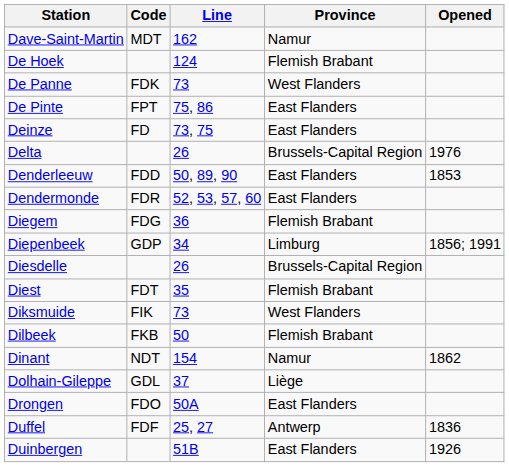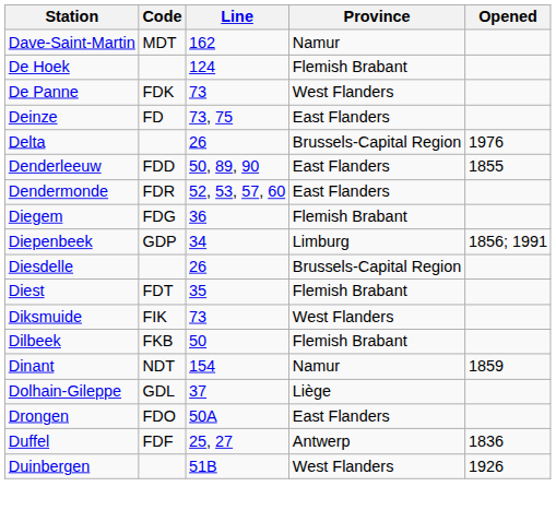 <table class="wikitable sortable">
 <tr>
 <th>Station</th>
 <th>Code</th>
 <th><a href='#'>Line</a></th>
 <th>Province</th>
 <th>Opened</th>
 </tr>
 <tr>
 <td><a href='#'>Dave-Saint-Martin</a></td>
 <td>MDT</td>
 <td><a href='#'>162</a></td>
 <td>Namur</td>
 <td></td>
 </tr>
 <tr>
 <td><a href='#'>De Hoek</a></td>
 <td></td>
 <td><a href='#'>124</a></td>
 <td>Flemish Brabant</td>
 <td></td>
 </tr>
 <tr>
 <td><a href='#'>De Panne</a></td>
 <td>FDK</td>
 <td><a href='#'>73</a></td>
 <td>West Flanders</td>
 <td></td>
 </tr>
 <tr>
-<td><a href='#'>De Pinte</a></td>
-<td>FPT</td>
-<td><a href='#'>75</a>, <a href='#'>86</a></td>
-<td>East Flanders</td>
-<td></td>
-</tr>
-<tr>
 <td><a href='#'>Deinze</a></td>
 <td>FD</td>
 <td><a href='#'>73</a>, <a href='#'>75</a></td>
 <td>East Flanders</td>
 <td></td>
 </tr>
 <tr>
 <td><a href='#'>Delta</a></td>
 <td></td>
 <td><a href='#'>26</a></td>
 <td>Brussels-Capital Region</td>
 <td>1976</td>
 </tr>
 <tr>
 <td><a href='#'>Denderleeuw</a></td>
 <td>FDD</td>
 <td><a href='#'>50</a>, <a href='#'>89</a>, <a href='#'>90</a></td>
 <td>East Flanders</td>
-<td>1853</td>
+<td>1855</td>
 </tr>
 <tr>
 <td><a href='#'>Dendermonde</a></td>
 <td>FDR</td>
 <td><a href='#'>52</a>, <a href='#'>53</a>, <a href='#'>57</a>, <a href='#'>60</a></td>
 <td>East Flanders</td>
 <td></td>
 </tr>
 <tr>
 <td><a href='#'>Diegem</a></td>
 <td>FDG</td>
 <td><a href='#'>36</a></td>
 <td>Flemish Brabant</td>
 <td></td>
 </tr>
 <tr>
 <td><a href='#'>Diepenbeek</a></td>
 <td>GDP</td>
 <td><a href='#'>34</a></td>
 <td>Limburg</td>
 <td>1856; 1991</td>
 </tr>
 <tr>
 <td><a href='#'>Diesdelle</a></td>
 <td></td>
 <td><a href='#'>26</a></td>
 <td>Brussels-Capital Region</td>
 <td></td>
 </tr>
 <tr>
 <td><a href='#'>Diest</a></td>
 <td>FDT</td>
 <td><a href='#'>35</a></td>
 <td>Flemish Brabant</td>
 <td></td>
 </tr>
 <tr>
 <td><a href='#'>Diksmuide</a></td>
 <td>FIK</td>
 <td><a href='#'>73</a></td>
 <td>West Flanders</td>
 <td></td>
 </tr>
 <tr>
 <td><a href='#'>Dilbeek</a></td>
 <td>FKB</td>
 <td><a href='#'>50</a></td>
 <td>Flemish Brabant</td>
 <td></td>
 </tr>
 <tr>
 <td><a href='#'>Dinant</a></td>
 <td>NDT</td>
 <td><a href='#'>154</a></td>
 <td>Namur</td>
-<td>1862</td>
+<td>1859</td>
 </tr>
 <tr>
 <td><a href='#'>Dolhain-Gileppe</a></td>
 <td>GDL</td>
 <td><a href='#'>37</a></td>
 <td>Liège</td>
 <td></td>
 </tr>
 <tr>
 <td><a href='#'>Drongen</a></td>
 <td>FDO</td>
 <td><a href='#'>50A</a></td>
 <td>East Flanders</td>
 <td></td>
 </tr>
 <tr>
 <td><a href='#'>Duffel</a></td>
 <td>FDF</td>
 <td><a href='#'>25</a>, <a href='#'>27</a></td>
 <td>Antwerp</td>
 <td>1836</td>
 </tr>
 <tr>
 <td><a href='#'>Duinbergen</a></td>
 <td></td>
 <td><a href='#'>51B</a></td>
-<td>East Flanders</td>
+<td>West Flanders</td>
 <td>1926</td>
 </tr>
 </table>
